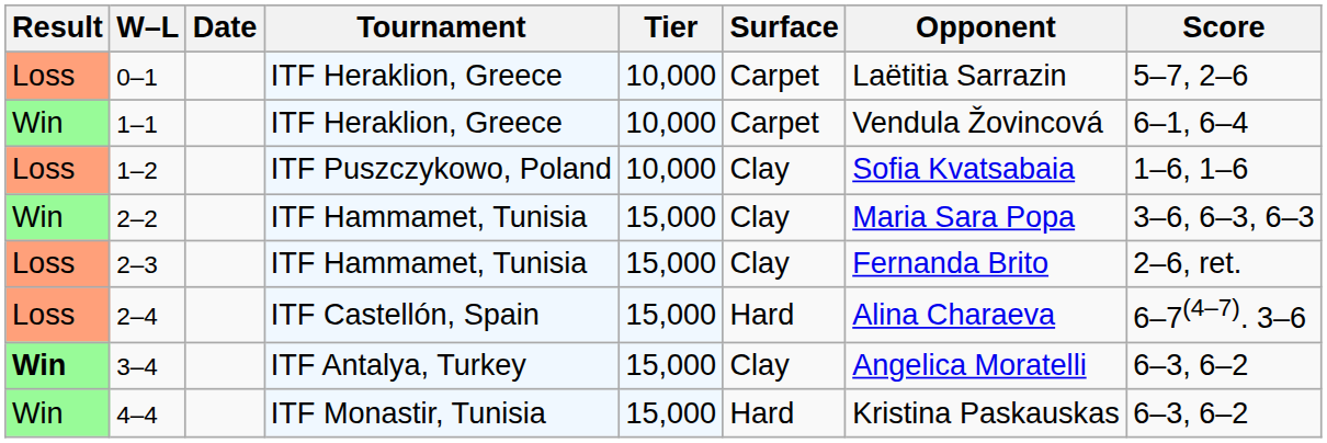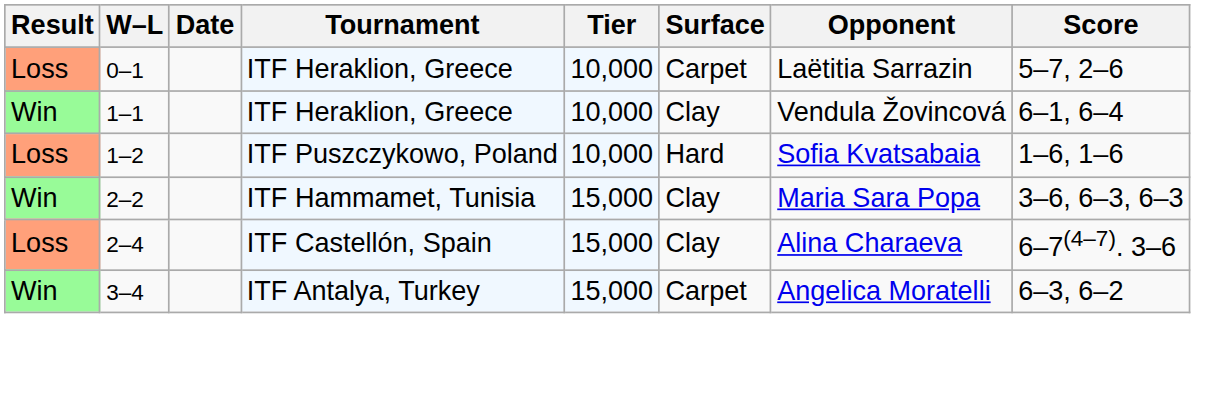 <table class="sortable wikitable nowrap">
 <tr>
 <th>Result</th>
 <th class="unsortable">W–L</th>
 <th>Date</th>
 <th>Tournament</th>
 <th>Tier</th>
 <th>Surface</th>
 <th>Opponent</th>
 <th class="unsortable">Score</th>
 </tr>
 <tr>
 <td style="background:#ffa07a;">Loss</td>
 <td><small>0–1</small></td>
 <td></td>
 <td style="background:#f0f8ff;">ITF Heraklion, Greece</td>
 <td style="background:#f0f8ff;">10,000</td>
 <td>Carpet</td>
 <td> Laëtitia Sarrazin</td>
 <td>5–7, 2–6</td>
 </tr>
 <tr>
 <td style="background:#98fb98;">Win</td>
 <td><small>1–1</small></td>
 <td></td>
 <td style="background:#f0f8ff;">ITF Heraklion, Greece</td>
 <td style="background:#f0f8ff;">10,000</td>
-<td>Carpet</td>
+<td>Clay</td>
 <td> Vendula Žovincová</td>
 <td>6–1, 6–4</td>
 </tr>
 <tr>
 <td style="background:#ffa07a;">Loss</td>
 <td><small>1–2</small></td>
 <td></td>
 <td style="background:#f0f8ff;">ITF Puszczykowo, Poland</td>
 <td style="background:#f0f8ff;">10,000</td>
-<td>Clay</td>
+<td>Hard</td>
 <td> <a href='#'>Sofia Kvatsabaia</a></td>
 <td>1–6, 1–6</td>
 </tr>
 <tr>
 <td style="background:#98fb98;">Win</td>
 <td><small>2–2</small></td>
 <td></td>
 <td style="background:#f0f8ff;">ITF Hammamet, Tunisia</td>
 <td style="background:#f0f8ff;">15,000</td>
 <td>Clay</td>
 <td> <a href='#'>Maria Sara Popa</a></td>
 <td>3–6, 6–3, 6–3</td>
 </tr>
 <tr>
 <td style="background:#ffa07a;">Loss</td>
-<td><small>2–3</small></td>
-<td></td>
-<td style="background:#f0f8ff;">ITF Hammamet, Tunisia</td>
-<td style="background:#f0f8ff;">15,000</td>
-<td>Clay</td>
-<td> <a href='#'>Fernanda Brito</a></td>
-<td>2–6, ret.</td>
-</tr>
-<tr>
-<td style="background:#ffa07a;">Loss</td>
 <td><small>2–4</small></td>
 <td></td>
 <td style="background:#f0f8ff;">ITF Castellón, Spain</td>
 <td style="background:#f0f8ff;">15,000</td>
-<td>Hard</td>
+<td>Clay</td>
 <td> <a href='#'>Alina Charaeva</a></td>
 <td>6–7<sup>(4–7)</sup>. 3–6</td>
 </tr>
 <tr>
-<td style="background:#98fb98;"><strong>Win</strong></td>
+<td style="background:#98fb98;">Win</td>
 <td><small>3–4</small></td>
 <td></td>
 <td style="background:#f0f8ff;">ITF Antalya, Turkey</td>
 <td style="background:#f0f8ff;">15,000</td>
-<td>Clay</td>
+<td>Carpet</td>
 <td> <a href='#'>Angelica Moratelli</a></td>
 <td>6–3, 6–2</td>
 </tr>
-<tr>
-<td style="background:#98fb98;">Win</td>
-<td><small>4–4</small></td>
-<td></td>
-<td style="background:#f0f8ff;">ITF Monastir, Tunisia</td>
-<td style="background:#f0f8ff;">15,000</td>
-<td>Hard</td>
-<td> Kristina Paskauskas</td>
-<td>6–3, 6–2</td>
-</tr>
 </table>
